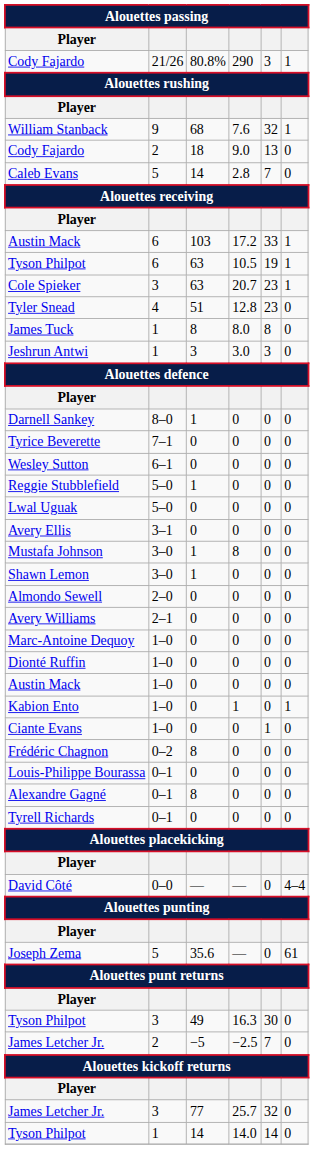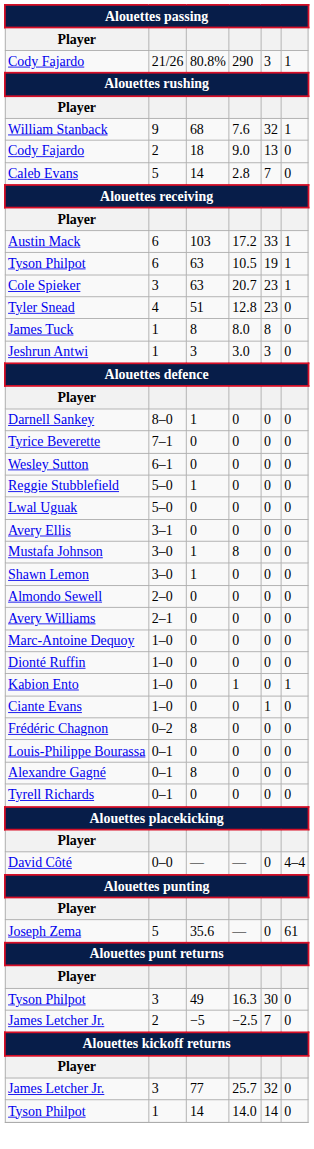 <table class="wikitable">
 <tr>
 <th colspan="6" style="background:#071D49;color:white;border:2px solid #D70F27;">Alouettes passing</th>
 </tr>
 <tr>
 <th>Player</th>
 <th></th>
 <th></th>
 <th></th>
 <th></th>
 <th></th>
 </tr>
 <tr>
 <td> <a href='#'>Cody Fajardo</a></td>
 <td>21/26</td>
 <td>80.8%</td>
 <td>290</td>
 <td>3</td>
 <td>1</td>
 </tr>
 <tr>
 <th colspan="6" style="background:#071D49;color:white;border:2px solid #D70F27;">Alouettes rushing</th>
 </tr>
 <tr>
 <th>Player</th>
 <th></th>
 <th></th>
 <th></th>
 <th></th>
 <th></th>
 </tr>
 <tr>
 <td> <a href='#'>William Stanback</a></td>
 <td>9</td>
 <td>68</td>
 <td>7.6</td>
 <td>32</td>
 <td>1</td>
 </tr>
 <tr>
 <td> <a href='#'>Cody Fajardo</a></td>
 <td>2</td>
 <td>18</td>
 <td>9.0</td>
 <td>13</td>
 <td>0</td>
 </tr>
 <tr>
 <td> <a href='#'>Caleb Evans</a></td>
 <td>5</td>
 <td>14</td>
 <td>2.8</td>
 <td>7</td>
 <td>0</td>
 </tr>
 <tr>
 <th colspan="6" style="background:#071D49;color:white;border:2px solid #D70F27;">Alouettes receiving</th>
 </tr>
 <tr>
 <th>Player</th>
 <th></th>
 <th></th>
 <th></th>
 <th></th>
 <th></th>
 </tr>
 <tr>
 <td> <a href='#'>Austin Mack</a></td>
 <td>6</td>
 <td>103</td>
 <td>17.2</td>
 <td>33</td>
 <td>1</td>
 </tr>
 <tr>
 <td> <a href='#'>Tyson Philpot</a></td>
 <td>6</td>
 <td>63</td>
 <td>10.5</td>
 <td>19</td>
 <td>1</td>
 </tr>
 <tr>
 <td> <a href='#'>Cole Spieker</a></td>
 <td>3</td>
 <td>63</td>
 <td>20.7</td>
 <td>23</td>
 <td>1</td>
 </tr>
 <tr>
 <td> <a href='#'>Tyler Snead</a></td>
 <td>4</td>
 <td>51</td>
 <td>12.8</td>
 <td>23</td>
 <td>0</td>
 </tr>
 <tr>
 <td> <a href='#'>James Tuck</a></td>
 <td>1</td>
 <td>8</td>
 <td>8.0</td>
 <td>8</td>
 <td>0</td>
 </tr>
 <tr>
 <td> <a href='#'>Jeshrun Antwi</a></td>
 <td>1</td>
 <td>3</td>
 <td>3.0</td>
 <td>3</td>
 <td>0</td>
 </tr>
 <tr>
 <th colspan="6" style="background:#071D49;color:white;border:2px solid #D70F27;">Alouettes defence</th>
 </tr>
 <tr>
 <th>Player</th>
 <th></th>
 <th></th>
 <th></th>
 <th></th>
 <th></th>
 </tr>
 <tr>
 <td> <a href='#'>Darnell Sankey</a></td>
 <td>8–0</td>
 <td>1</td>
 <td>0</td>
 <td>0</td>
 <td>0</td>
 </tr>
 <tr>
 <td> <a href='#'>Tyrice Beverette</a></td>
 <td>7–1</td>
 <td>0</td>
 <td>0</td>
 <td>0</td>
 <td>0</td>
 </tr>
 <tr>
 <td> <a href='#'>Wesley Sutton</a></td>
 <td>6–1</td>
 <td>0</td>
 <td>0</td>
 <td>0</td>
 <td>0</td>
 </tr>
 <tr>
 <td> <a href='#'>Reggie Stubblefield</a></td>
 <td>5–0</td>
 <td>1</td>
 <td>0</td>
 <td>0</td>
 <td>0</td>
 </tr>
 <tr>
 <td> <a href='#'>Lwal Uguak</a></td>
 <td>5–0</td>
 <td>0</td>
 <td>0</td>
 <td>0</td>
 <td>0</td>
 </tr>
 <tr>
 <td> <a href='#'>Avery Ellis</a></td>
 <td>3–1</td>
 <td>0</td>
 <td>0</td>
 <td>0</td>
 <td>0</td>
 </tr>
 <tr>
 <td> <a href='#'>Mustafa Johnson</a></td>
 <td>3–0</td>
 <td>1</td>
 <td>8</td>
 <td>0</td>
 <td>0</td>
 </tr>
 <tr>
 <td> <a href='#'>Shawn Lemon</a></td>
 <td>3–0</td>
 <td>1</td>
 <td>0</td>
 <td>0</td>
 <td>0</td>
 </tr>
 <tr>
 <td> <a href='#'>Almondo Sewell</a></td>
 <td>2–0</td>
 <td>0</td>
 <td>0</td>
 <td>0</td>
 <td>0</td>
 </tr>
 <tr>
 <td> <a href='#'>Avery Williams</a></td>
 <td>2–1</td>
 <td>0</td>
 <td>0</td>
 <td>0</td>
 <td>0</td>
 </tr>
 <tr>
 <td> <a href='#'>Marc-Antoine Dequoy</a></td>
 <td>1–0</td>
 <td>0</td>
 <td>0</td>
 <td>0</td>
 <td>0</td>
 </tr>
 <tr>
 <td> <a href='#'>Dionté Ruffin</a></td>
 <td>1–0</td>
 <td>0</td>
 <td>0</td>
 <td>0</td>
 <td>0</td>
 </tr>
 <tr>
-<td> <a href='#'>Austin Mack</a></td>
-<td>1–0</td>
-<td>0</td>
-<td>0</td>
-<td>0</td>
-<td>0</td>
-</tr>
-<tr>
 <td> <a href='#'>Kabion Ento</a></td>
 <td>1–0</td>
 <td>0</td>
 <td>1</td>
 <td>0</td>
 <td>1</td>
 </tr>
 <tr>
 <td> <a href='#'>Ciante Evans</a></td>
 <td>1–0</td>
 <td>0</td>
 <td>0</td>
 <td>1</td>
 <td>0</td>
 </tr>
 <tr>
 <td> <a href='#'>Frédéric Chagnon</a></td>
 <td>0–2</td>
 <td>8</td>
 <td>0</td>
 <td>0</td>
 <td>0</td>
 </tr>
 <tr>
 <td> <a href='#'>Louis-Philippe Bourassa</a></td>
 <td>0–1</td>
 <td>0</td>
 <td>0</td>
 <td>0</td>
 <td>0</td>
 </tr>
 <tr>
 <td> <a href='#'>Alexandre Gagné</a></td>
 <td>0–1</td>
 <td>8</td>
 <td>0</td>
 <td>0</td>
 <td>0</td>
 </tr>
 <tr>
 <td> <a href='#'>Tyrell Richards</a></td>
 <td>0–1</td>
 <td>0</td>
 <td>0</td>
 <td>0</td>
 <td>0</td>
 </tr>
 <tr>
 <th colspan="6" style="background:#071D49;color:white;border:2px solid #D70F27;">Alouettes placekicking</th>
 </tr>
 <tr>
 <th>Player</th>
 <th></th>
 <th></th>
 <th></th>
 <th></th>
 <th></th>
 </tr>
 <tr>
 <td> <a href='#'>David Côté</a></td>
 <td>0–0</td>
 <td>—</td>
 <td>—</td>
 <td>0</td>
 <td>4–4</td>
 </tr>
 <tr>
 <th colspan="6" style="background:#071D49;color:white;border:2px solid #D70F27;">Alouettes punting</th>
 </tr>
 <tr>
 <th>Player</th>
 <th></th>
 <th></th>
 <th></th>
 <th></th>
 <th></th>
 </tr>
 <tr>
 <td> <a href='#'>Joseph Zema</a></td>
 <td>5</td>
 <td>35.6</td>
 <td>—</td>
 <td>0</td>
 <td>61</td>
 </tr>
 <tr>
 <th colspan="6" style="background:#071D49;color:white;border:2px solid #D70F27;">Alouettes punt returns</th>
 </tr>
 <tr>
 <th>Player</th>
 <th></th>
 <th></th>
 <th></th>
 <th></th>
 <th></th>
 </tr>
 <tr>
 <td> <a href='#'>Tyson Philpot</a></td>
 <td>3</td>
 <td>49</td>
 <td>16.3</td>
 <td>30</td>
 <td>0</td>
 </tr>
 <tr>
 <td> <a href='#'>James Letcher Jr.</a></td>
 <td>2</td>
 <td>−5</td>
 <td>−2.5</td>
 <td>7</td>
 <td>0</td>
 </tr>
 <tr>
 <th colspan="6" style="background:#071D49;color:white;border:2px solid #D70F27;">Alouettes kickoff returns</th>
 </tr>
 <tr>
 <th>Player</th>
 <th></th>
 <th></th>
 <th></th>
 <th></th>
 <th></th>
 </tr>
 <tr>
 <td> <a href='#'>James Letcher Jr.</a></td>
 <td>3</td>
 <td>77</td>
 <td>25.7</td>
 <td>32</td>
 <td>0</td>
 </tr>
 <tr>
 <td> <a href='#'>Tyson Philpot</a></td>
 <td>1</td>
 <td>14</td>
 <td>14.0</td>
 <td>14</td>
 <td>0</td>
 </tr>
 <tr>
 </tr>
 </table>
